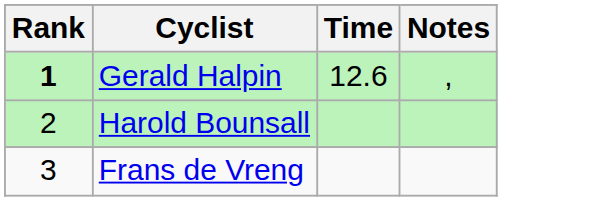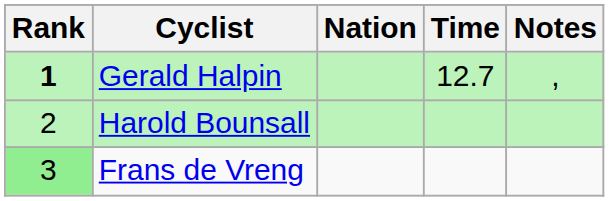 <table class="wikitable sortable" style="text-align:center">
 <tr>
 <th>Rank</th>
 <th>Cyclist</th>
+<th>Nation</th>
 <th>Time</th>
 <th>Notes</th>
 </tr>
 <tr bgcolor=bbf3bb>
 <td><strong>1</strong></td>
 <td align=left><a href='#'>Gerald Halpin</a></td>
-<td>12.6</td>
+<td align=left></td>
+<td>12.7</td>
 <td>, </td>
 </tr>
 <tr bgcolor=bbf3bb>
 <td>2</td>
 <td align=left><a href='#'>Harold Bounsall</a></td>
+<td align=left></td>
 <td></td>
 <td></td>
 </tr>
 <tr>
-<td>3</td>
+<td style="background: lightgreen;">3</td>
 <td align=left><a href='#'>Frans de Vreng</a></td>
+<td align=left></td>
 <td></td>
 <td></td>
 </tr>
 </table>
